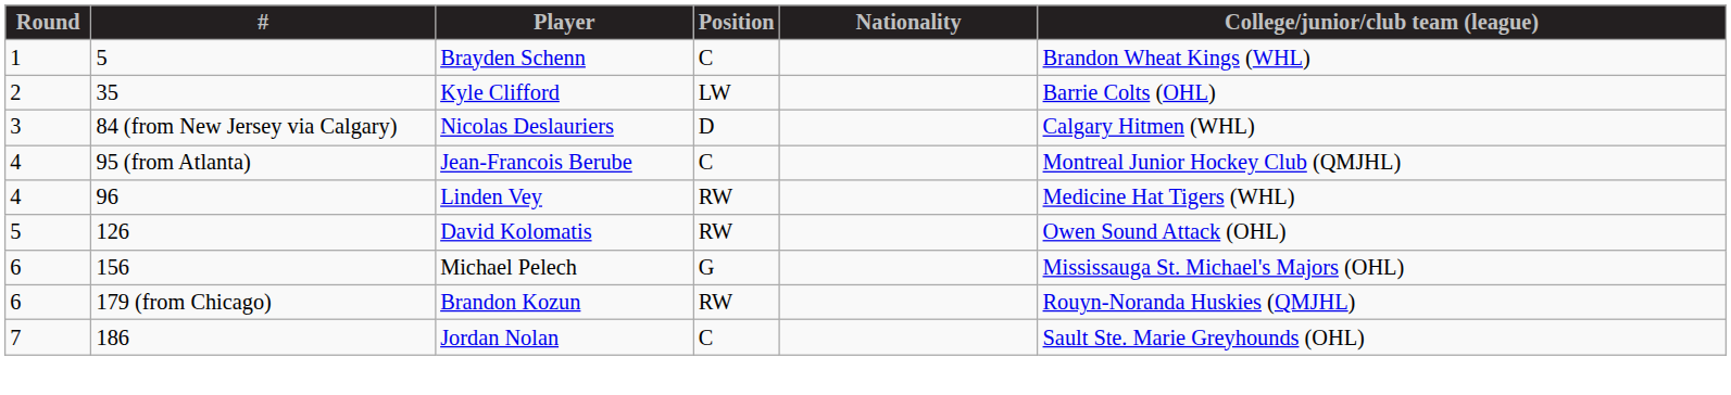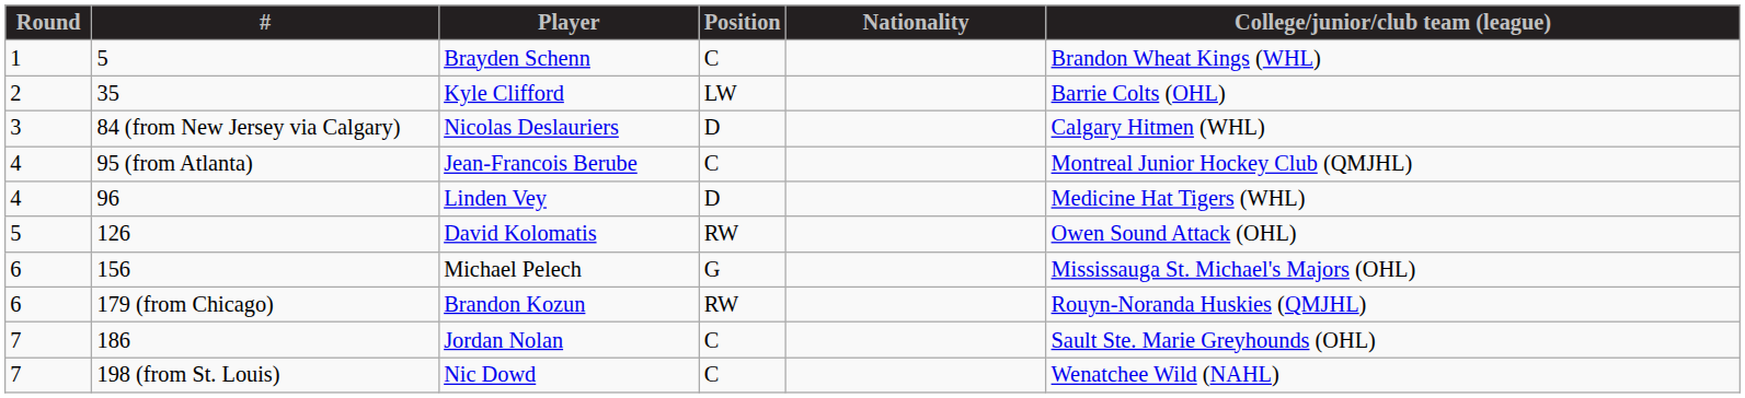 <table class="wikitable">
 <tr>
 <th style="background:#231F20; color:silver" width="5.0%">Round</th>
 <th style="background:#231F20; color:silver" width="20.0%">#</th>
 <th style="background:#231F20; color:silver" width="15.0%">Player</th>
 <th style="background:#231F20; color:silver" width="5.0%">Position</th>
 <th style="background:#231F20; color:silver" width="15.0%">Nationality</th>
 <th style="background:#231F20; color:silver" width="100.0%">College/junior/club team (league)</th>
 </tr>
 <tr>
 <td>1</td>
 <td>5</td>
 <td><a href='#'>Brayden Schenn</a></td>
 <td>C</td>
 <td></td>
 <td><a href='#'>Brandon Wheat Kings</a> (<a href='#'>WHL</a>)</td>
 </tr>
 <tr>
 <td>2</td>
 <td>35</td>
 <td><a href='#'>Kyle Clifford</a></td>
 <td>LW</td>
 <td></td>
 <td><a href='#'>Barrie Colts</a> (<a href='#'>OHL</a>)</td>
 </tr>
 <tr>
 <td>3</td>
 <td>84 (from New Jersey via Calgary)</td>
 <td><a href='#'>Nicolas Deslauriers</a></td>
 <td>D</td>
 <td></td>
 <td><a href='#'>Calgary Hitmen</a> (WHL)</td>
 </tr>
 <tr>
 <td>4</td>
 <td>95 (from Atlanta)</td>
 <td><a href='#'>Jean-Francois Berube</a></td>
 <td>C</td>
 <td></td>
 <td><a href='#'>Montreal Junior Hockey Club</a> (QMJHL)</td>
 </tr>
 <tr>
 <td>4</td>
 <td>96</td>
 <td><a href='#'>Linden Vey</a></td>
-<td>RW</td>
+<td>D</td>
 <td></td>
 <td><a href='#'>Medicine Hat Tigers</a> (WHL)</td>
 </tr>
 <tr>
 <td>5</td>
 <td>126</td>
 <td><a href='#'>David Kolomatis</a></td>
 <td>RW</td>
 <td></td>
 <td><a href='#'>Owen Sound Attack</a> (OHL)</td>
 </tr>
 <tr>
 <td>6</td>
 <td>156</td>
 <td>Michael Pelech</td>
 <td>G</td>
 <td></td>
 <td><a href='#'>Mississauga St. Michael's Majors</a> (OHL)</td>
 </tr>
 <tr>
 <td>6</td>
 <td>179 (from Chicago)</td>
 <td><a href='#'>Brandon Kozun</a></td>
 <td>RW</td>
 <td></td>
 <td><a href='#'>Rouyn-Noranda Huskies</a> (<a href='#'>QMJHL</a>)</td>
 </tr>
 <tr>
 <td>7</td>
 <td>186</td>
 <td><a href='#'>Jordan Nolan</a></td>
 <td>C</td>
 <td></td>
 <td><a href='#'>Sault Ste. Marie Greyhounds</a> (OHL)</td>
 </tr>
+<tr>
+<td>7</td>
+<td>198 (from St. Louis)</td>
+<td><a href='#'>Nic Dowd</a></td>
+<td>C</td>
+<td></td>
+<td><a href='#'>Wenatchee Wild</a> (<a href='#'>NAHL</a>)</td>
+</tr>
 </table>
